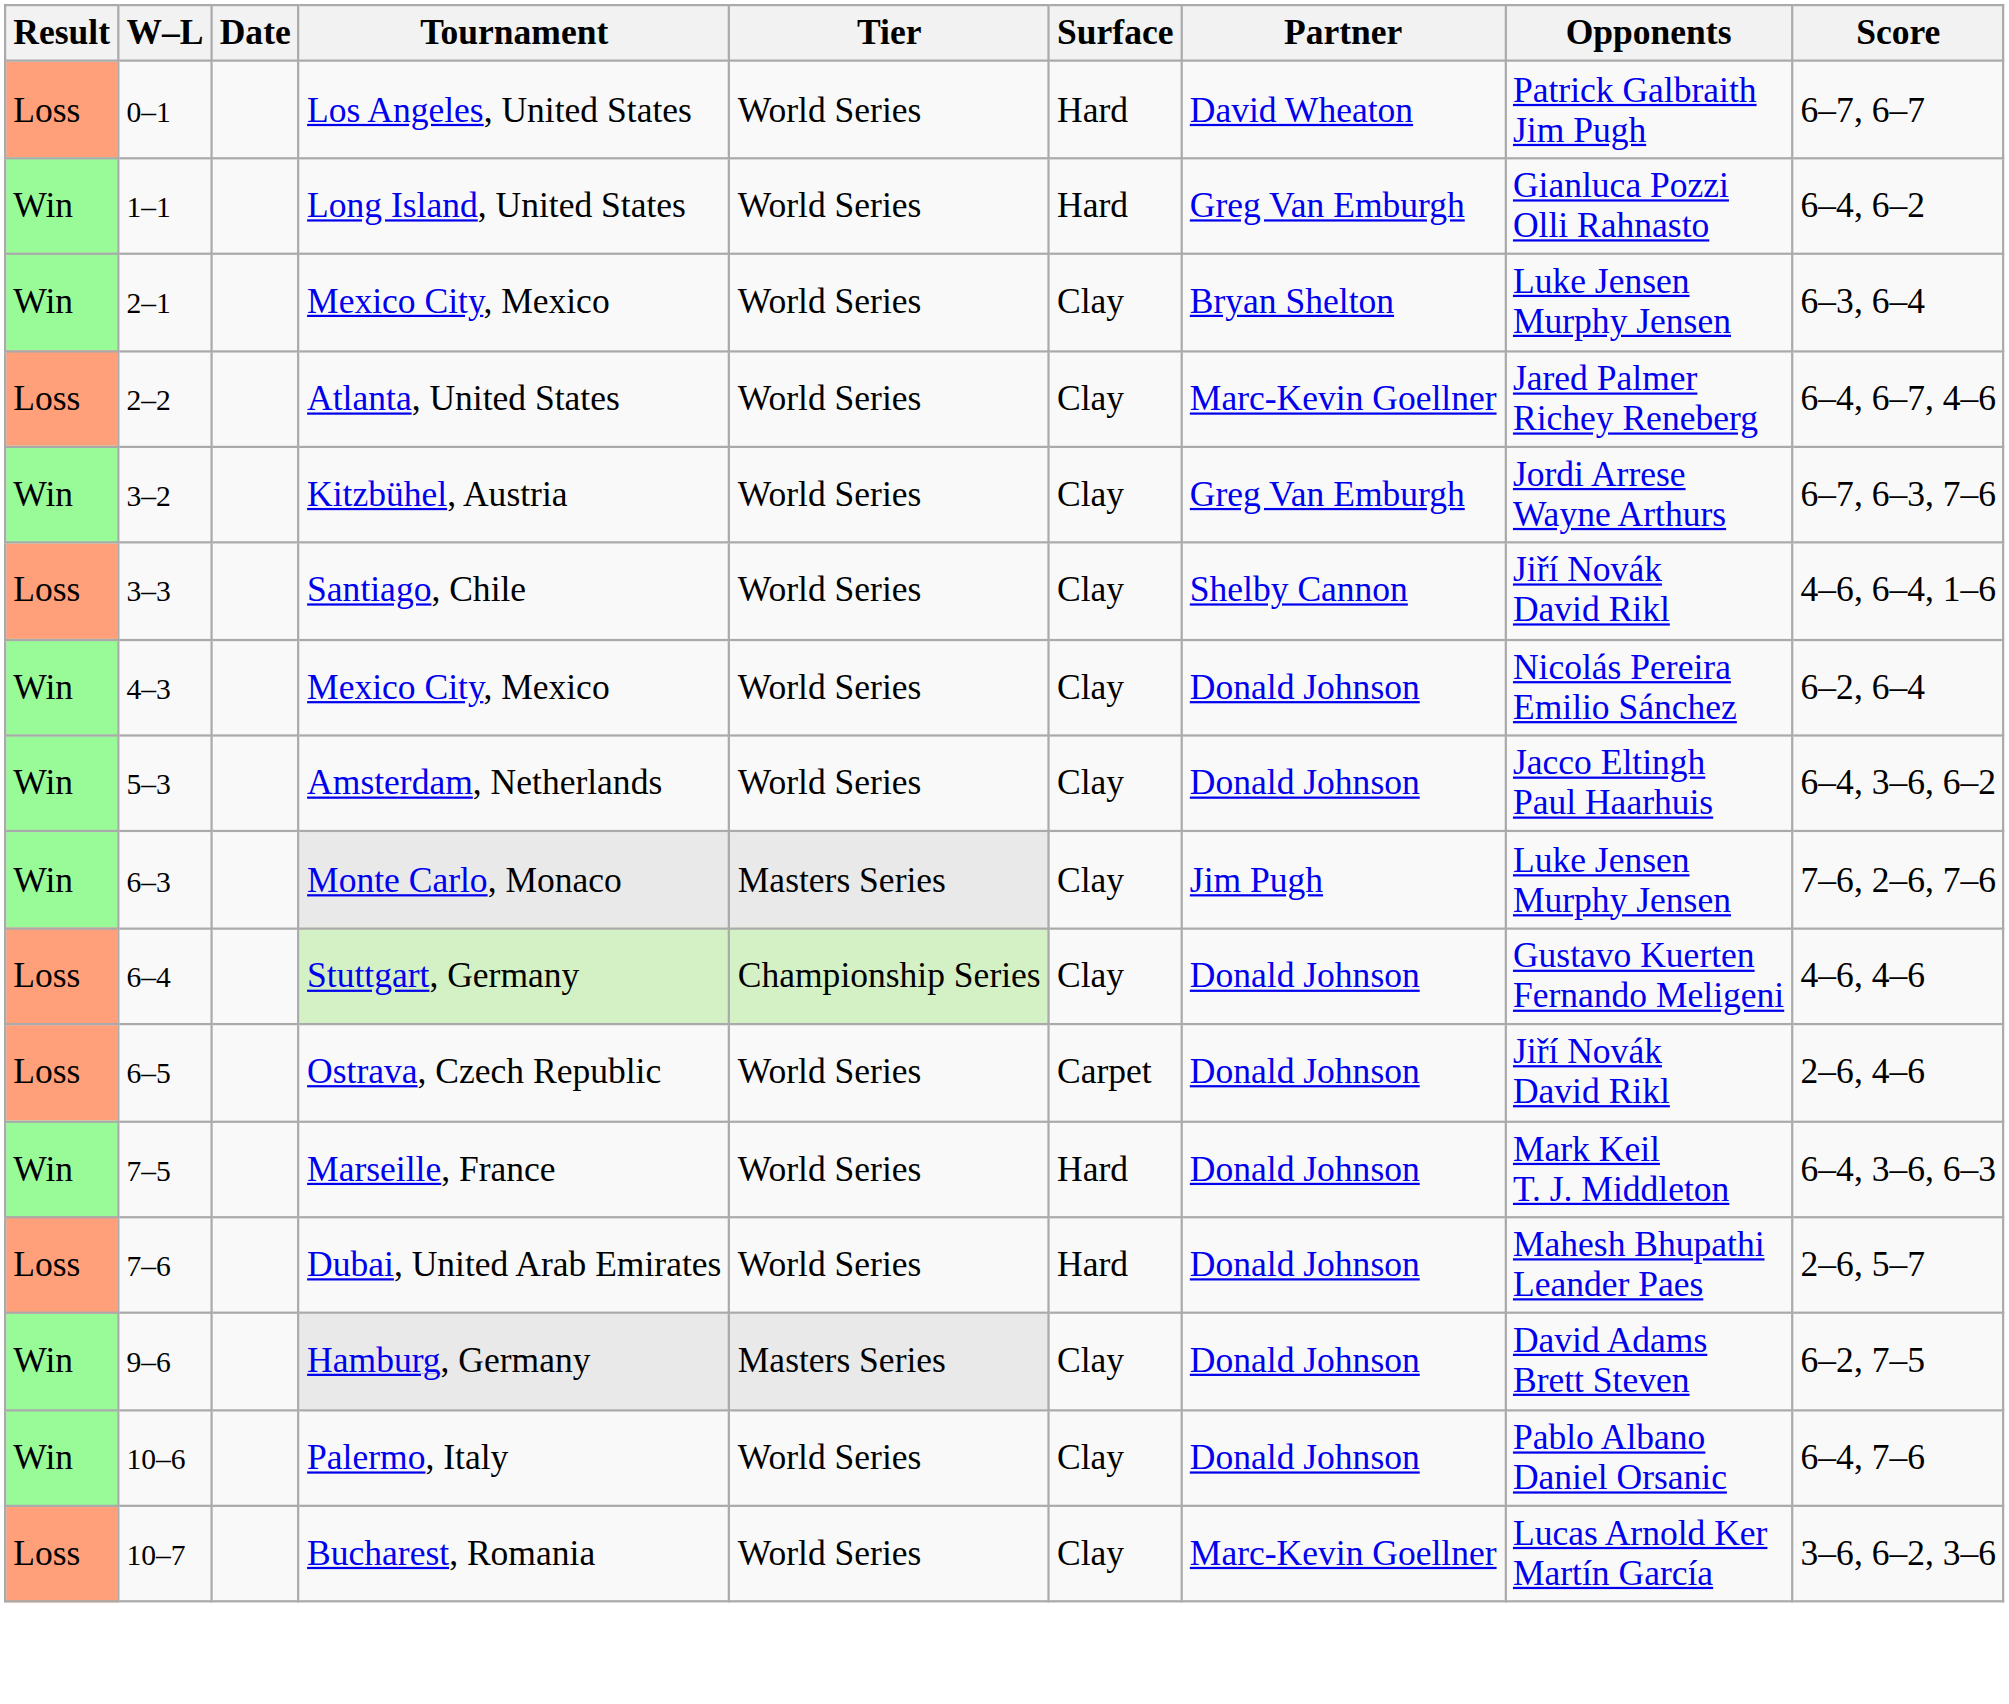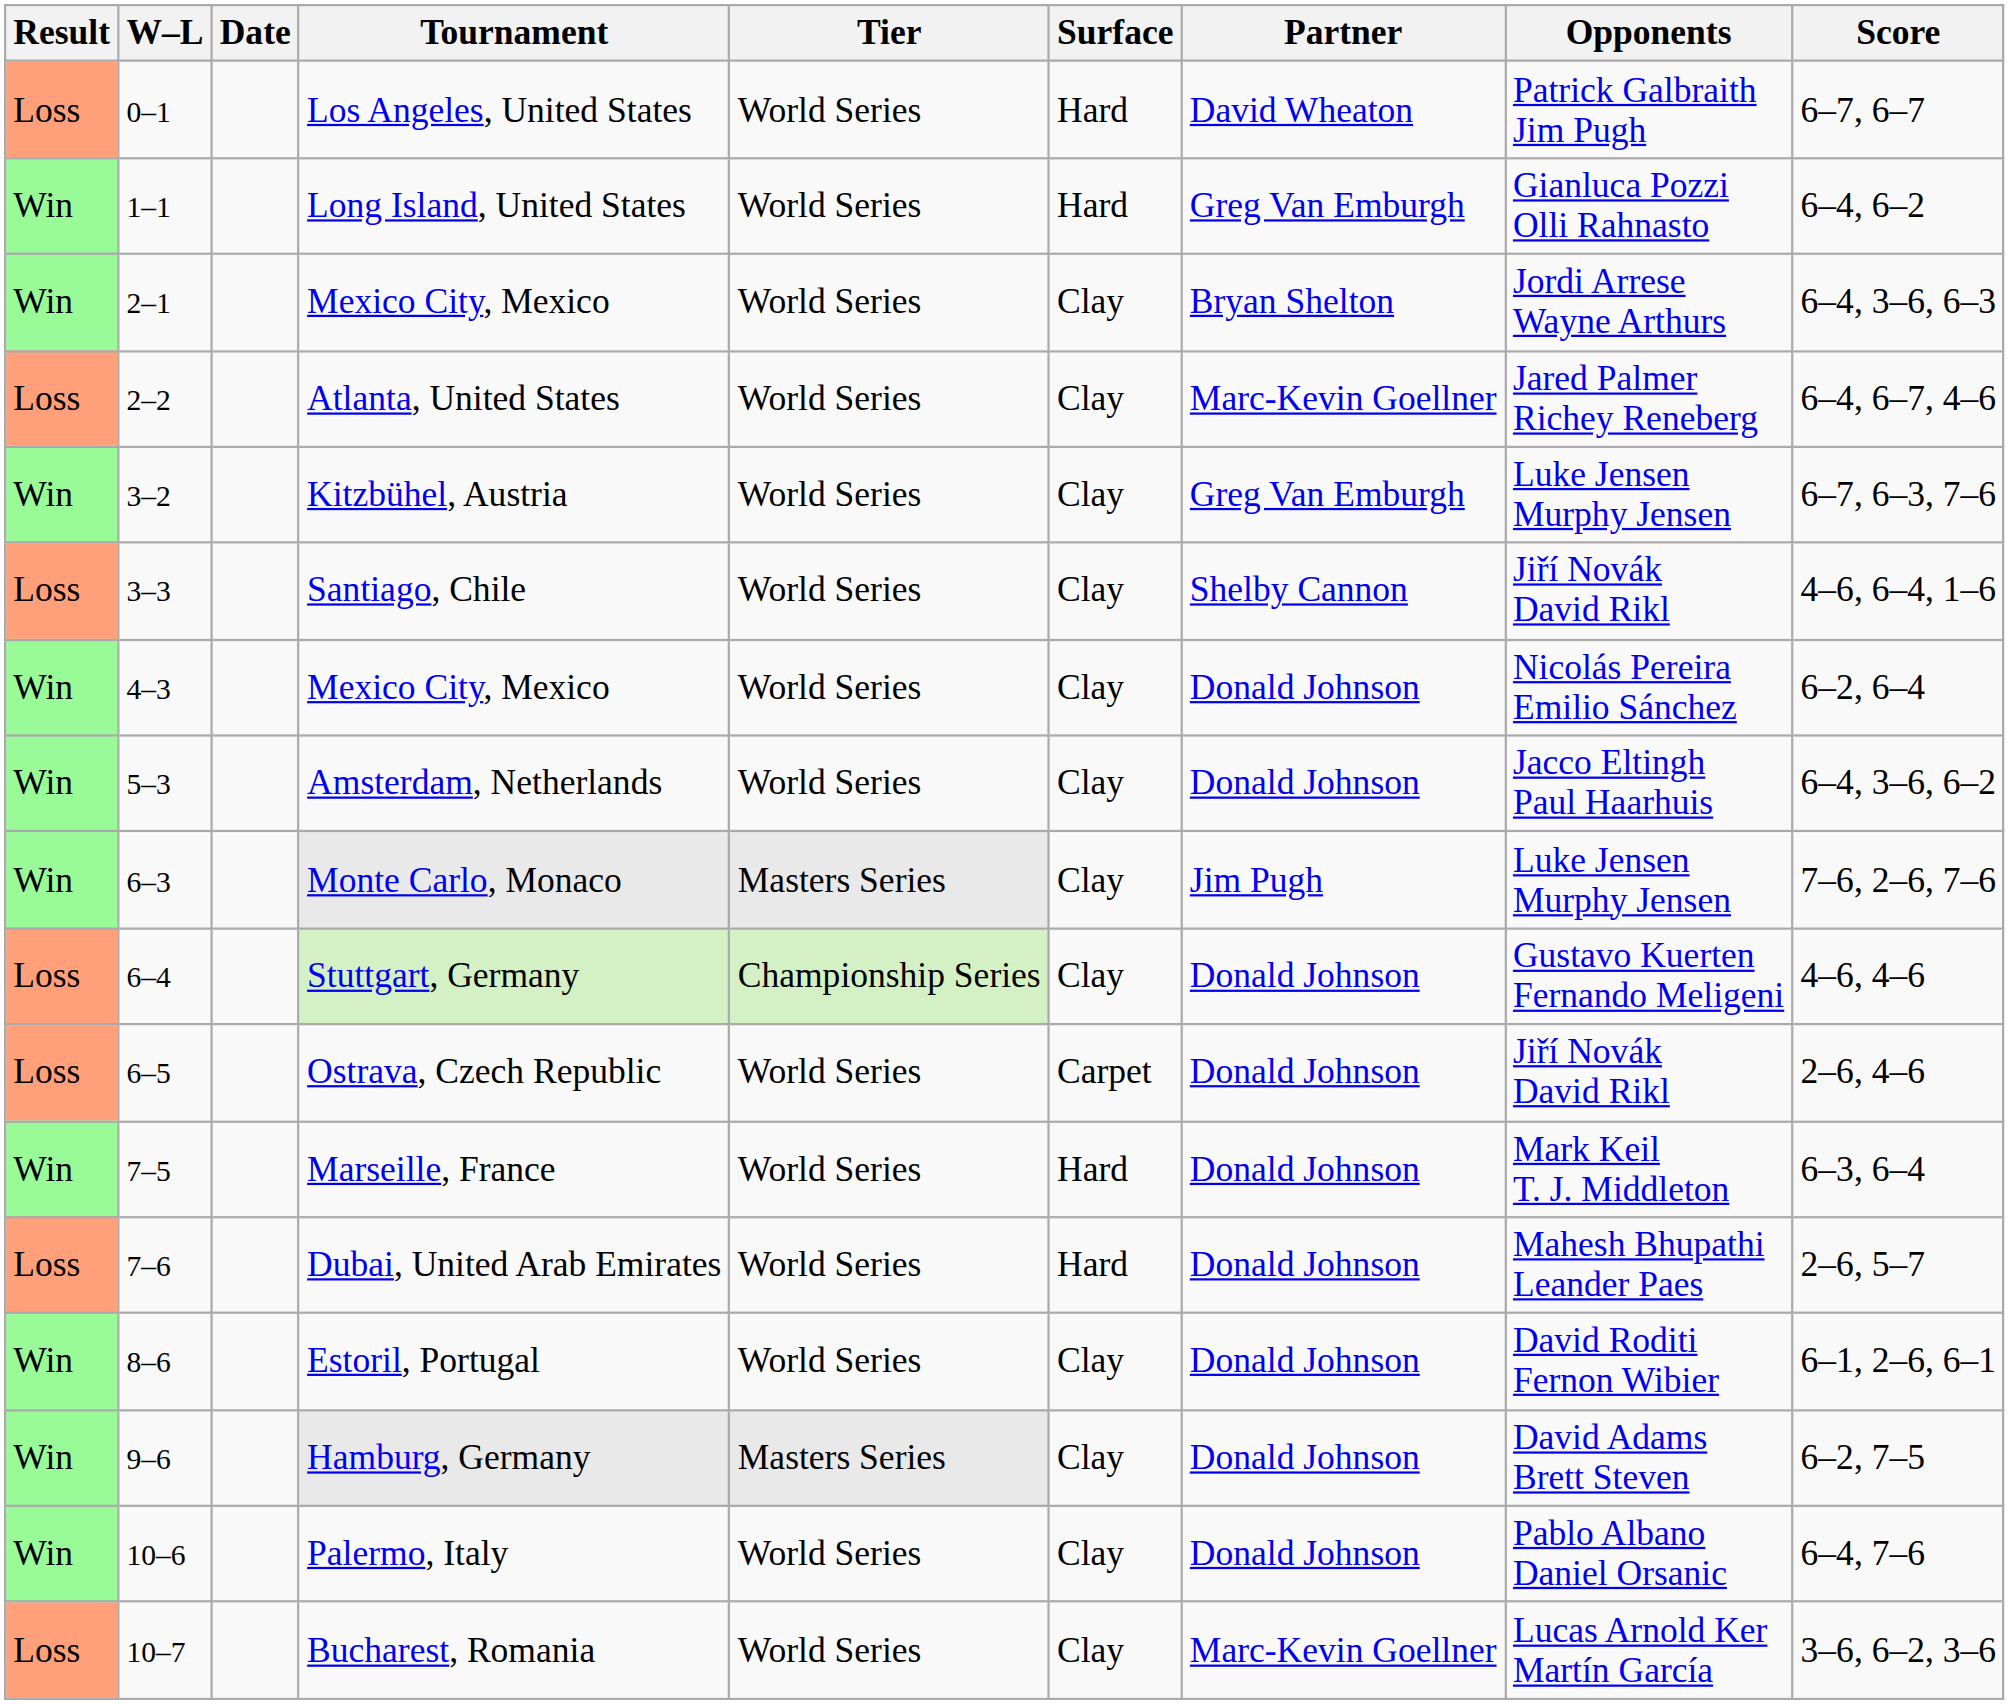 <table class="sortable wikitable">
 <tr>
 <th>Result</th>
 <th class="unsortable">W–L</th>
 <th>Date</th>
 <th>Tournament</th>
 <th>Tier</th>
 <th>Surface</th>
 <th>Partner</th>
 <th>Opponents</th>
 <th class="unsortable">Score</th>
 </tr>
 <tr>
 <td style="background:#ffa07a;">Loss</td>
 <td><small>0–1</small></td>
 <td><a href='#'></a></td>
 <td><a href='#'>Los Angeles</a>, United States</td>
 <td>World Series</td>
 <td>Hard</td>
 <td> <a href='#'>David Wheaton</a></td>
 <td> <a href='#'>Patrick Galbraith</a> <br>  <a href='#'>Jim Pugh</a></td>
 <td>6–7, 6–7</td>
 </tr>
 <tr>
 <td style="background:#98fb98;">Win</td>
 <td><small>1–1</small></td>
 <td><a href='#'></a></td>
 <td><a href='#'>Long Island</a>, United States</td>
 <td>World Series</td>
 <td>Hard</td>
 <td> <a href='#'>Greg Van Emburgh</a></td>
 <td> <a href='#'>Gianluca Pozzi</a> <br>  <a href='#'>Olli Rahnasto</a></td>
 <td>6–4, 6–2</td>
 </tr>
 <tr>
 <td style="background:#98fb98;">Win</td>
 <td><small>2–1</small></td>
 <td><a href='#'></a></td>
 <td><a href='#'>Mexico City</a>, Mexico</td>
 <td>World Series</td>
 <td>Clay</td>
 <td> <a href='#'>Bryan Shelton</a></td>
-<td> <a href='#'>Luke Jensen</a> <br>  <a href='#'>Murphy Jensen</a></td>
-<td>6–3, 6–4</td>
+<td> <a href='#'>Jordi Arrese</a> <br>  <a href='#'>Wayne Arthurs</a></td>
+<td>6–4, 3–6, 6–3</td>
 </tr>
 <tr>
 <td style="background:#ffa07a;">Loss</td>
 <td><small>2–2</small></td>
 <td><a href='#'></a></td>
 <td><a href='#'>Atlanta</a>, United States</td>
 <td>World Series</td>
 <td>Clay</td>
 <td> <a href='#'>Marc-Kevin Goellner</a></td>
 <td> <a href='#'>Jared Palmer</a> <br>  <a href='#'>Richey Reneberg</a></td>
 <td>6–4, 6–7, 4–6</td>
 </tr>
 <tr>
 <td style="background:#98fb98;">Win</td>
 <td><small>3–2</small></td>
 <td><a href='#'></a></td>
 <td><a href='#'>Kitzbühel</a>, Austria</td>
 <td>World Series</td>
 <td>Clay</td>
 <td> <a href='#'>Greg Van Emburgh</a></td>
-<td> <a href='#'>Jordi Arrese</a> <br>  <a href='#'>Wayne Arthurs</a></td>
+<td> <a href='#'>Luke Jensen</a> <br>  <a href='#'>Murphy Jensen</a></td>
 <td>6–7, 6–3, 7–6</td>
 </tr>
 <tr>
 <td style="background:#ffa07a;">Loss</td>
 <td><small>3–3</small></td>
 <td><a href='#'></a></td>
 <td><a href='#'>Santiago</a>, Chile</td>
 <td>World Series</td>
 <td>Clay</td>
 <td> <a href='#'>Shelby Cannon</a></td>
 <td> <a href='#'>Jiří Novák</a> <br>  <a href='#'>David Rikl</a></td>
 <td>4–6, 6–4, 1–6</td>
 </tr>
 <tr>
 <td style="background:#98fb98;">Win</td>
 <td><small>4–3</small></td>
 <td><a href='#'></a></td>
 <td><a href='#'>Mexico City</a>, Mexico</td>
 <td>World Series</td>
 <td>Clay</td>
 <td> <a href='#'>Donald Johnson</a></td>
 <td> <a href='#'>Nicolás Pereira</a> <br>  <a href='#'>Emilio Sánchez</a></td>
 <td>6–2, 6–4</td>
 </tr>
 <tr>
 <td style="background:#98fb98;">Win</td>
 <td><small>5–3</small></td>
 <td><a href='#'></a></td>
 <td><a href='#'>Amsterdam</a>, Netherlands</td>
 <td>World Series</td>
 <td>Clay</td>
 <td> <a href='#'>Donald Johnson</a></td>
 <td> <a href='#'>Jacco Eltingh</a> <br>  <a href='#'>Paul Haarhuis</a></td>
 <td>6–4, 3–6, 6–2</td>
 </tr>
 <tr>
 <td style="background:#98fb98;">Win</td>
 <td><small>6–3</small></td>
 <td><a href='#'></a></td>
 <td style="background:#e9e9e9;"><a href='#'>Monte Carlo</a>, Monaco</td>
 <td style="background:#e9e9e9;">Masters Series</td>
 <td>Clay</td>
 <td> <a href='#'>Jim Pugh</a></td>
 <td> <a href='#'>Luke Jensen</a> <br>  <a href='#'>Murphy Jensen</a></td>
 <td>7–6, 2–6, 7–6</td>
 </tr>
 <tr>
 <td style="background:#ffa07a;">Loss</td>
 <td><small>6–4</small></td>
 <td><a href='#'></a></td>
 <td style="background:#d4f1c5;"><a href='#'>Stuttgart</a>, Germany</td>
 <td style="background:#d4f1c5;">Championship Series</td>
 <td>Clay</td>
 <td> <a href='#'>Donald Johnson</a></td>
 <td> <a href='#'>Gustavo Kuerten</a> <br>  <a href='#'>Fernando Meligeni</a></td>
 <td>4–6, 4–6</td>
 </tr>
 <tr>
 <td style="background:#ffa07a;">Loss</td>
 <td><small>6–5</small></td>
 <td><a href='#'></a></td>
 <td><a href='#'>Ostrava</a>, Czech Republic</td>
 <td>World Series</td>
 <td>Carpet</td>
 <td> <a href='#'>Donald Johnson</a></td>
 <td> <a href='#'>Jiří Novák</a> <br>  <a href='#'>David Rikl</a></td>
 <td>2–6, 4–6</td>
 </tr>
 <tr>
 <td style="background:#98fb98;">Win</td>
 <td><small>7–5</small></td>
 <td><a href='#'></a></td>
 <td><a href='#'>Marseille</a>, France</td>
 <td>World Series</td>
 <td>Hard</td>
 <td> <a href='#'>Donald Johnson</a></td>
 <td> <a href='#'>Mark Keil</a> <br>  <a href='#'>T. J. Middleton</a></td>
-<td>6–4, 3–6, 6–3</td>
+<td>6–3, 6–4</td>
 </tr>
 <tr>
 <td style="background:#ffa07a;">Loss</td>
 <td><small>7–6</small></td>
 <td><a href='#'></a></td>
 <td><a href='#'>Dubai</a>, United Arab Emirates</td>
 <td>World Series</td>
 <td>Hard</td>
 <td> <a href='#'>Donald Johnson</a></td>
 <td> <a href='#'>Mahesh Bhupathi</a> <br>  <a href='#'>Leander Paes</a></td>
 <td>2–6, 5–7</td>
+</tr>
+<tr>
+<td style="background:#98fb98;">Win</td>
+<td><small>8–6</small></td>
+<td><a href='#'></a></td>
+<td><a href='#'>Estoril</a>, Portugal</td>
+<td>World Series</td>
+<td>Clay</td>
+<td> <a href='#'>Donald Johnson</a></td>
+<td> <a href='#'>David Roditi</a> <br>  <a href='#'>Fernon Wibier</a></td>
+<td>6–1, 2–6, 6–1</td>
 </tr>
 <tr>
 <td style="background:#98fb98;">Win</td>
 <td><small>9–6</small></td>
 <td><a href='#'></a></td>
 <td style="background:#e9e9e9;"><a href='#'>Hamburg</a>, Germany</td>
 <td style="background:#e9e9e9;">Masters Series</td>
 <td>Clay</td>
 <td> <a href='#'>Donald Johnson</a></td>
 <td> <a href='#'>David Adams</a> <br>  <a href='#'>Brett Steven</a></td>
 <td>6–2, 7–5</td>
 </tr>
 <tr>
 <td style="background:#98fb98;">Win</td>
 <td><small>10–6</small></td>
 <td><a href='#'></a></td>
 <td><a href='#'>Palermo</a>, Italy</td>
 <td>World Series</td>
 <td>Clay</td>
 <td> <a href='#'>Donald Johnson</a></td>
 <td> <a href='#'>Pablo Albano</a> <br>  <a href='#'>Daniel Orsanic</a></td>
 <td>6–4, 7–6</td>
 </tr>
 <tr>
 <td style="background:#ffa07a;">Loss</td>
 <td><small>10–7</small></td>
 <td><a href='#'></a></td>
 <td><a href='#'>Bucharest</a>, Romania</td>
 <td>World Series</td>
 <td>Clay</td>
 <td> <a href='#'>Marc-Kevin Goellner</a></td>
 <td> <a href='#'>Lucas Arnold Ker</a> <br>  <a href='#'>Martín García</a></td>
 <td>3–6, 6–2, 3–6</td>
 </tr>
 </table>
